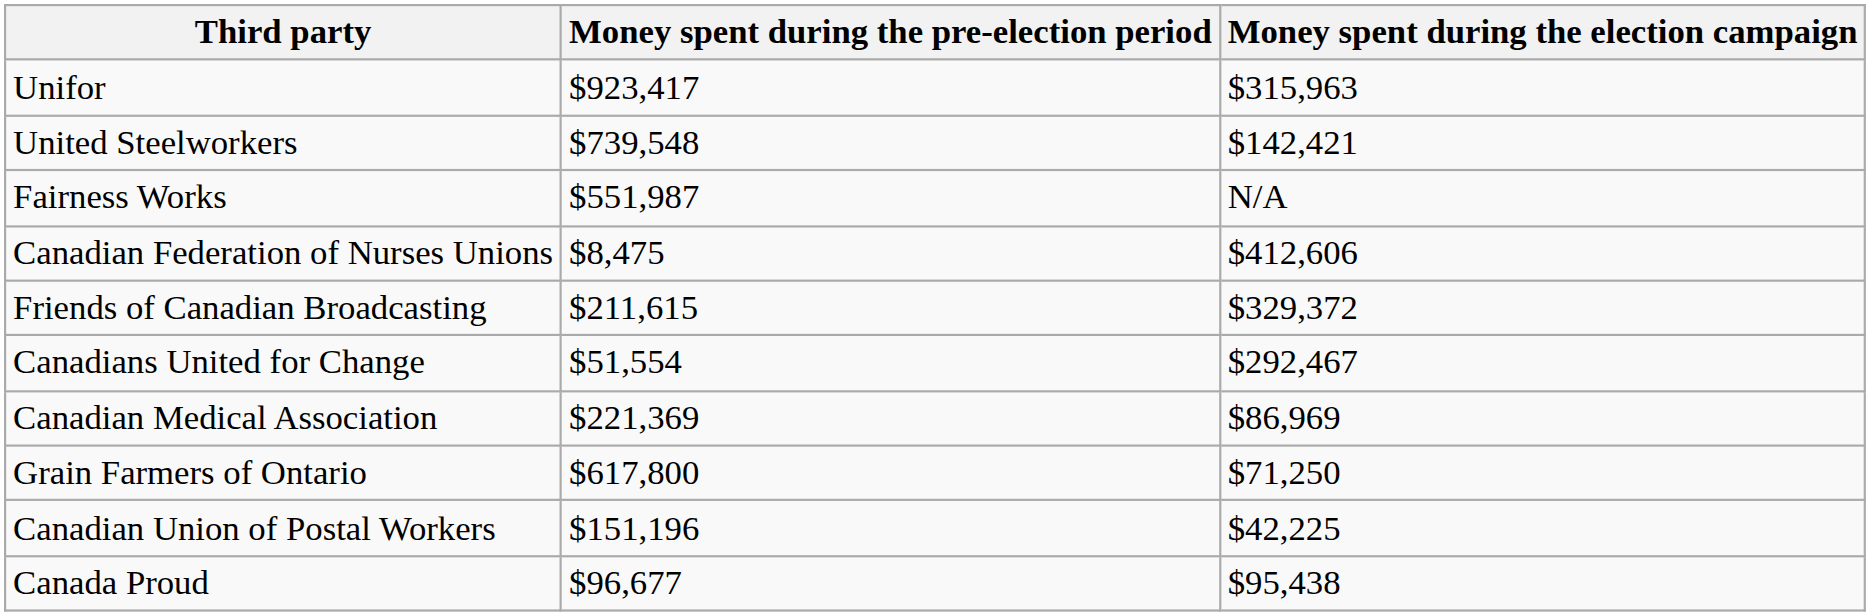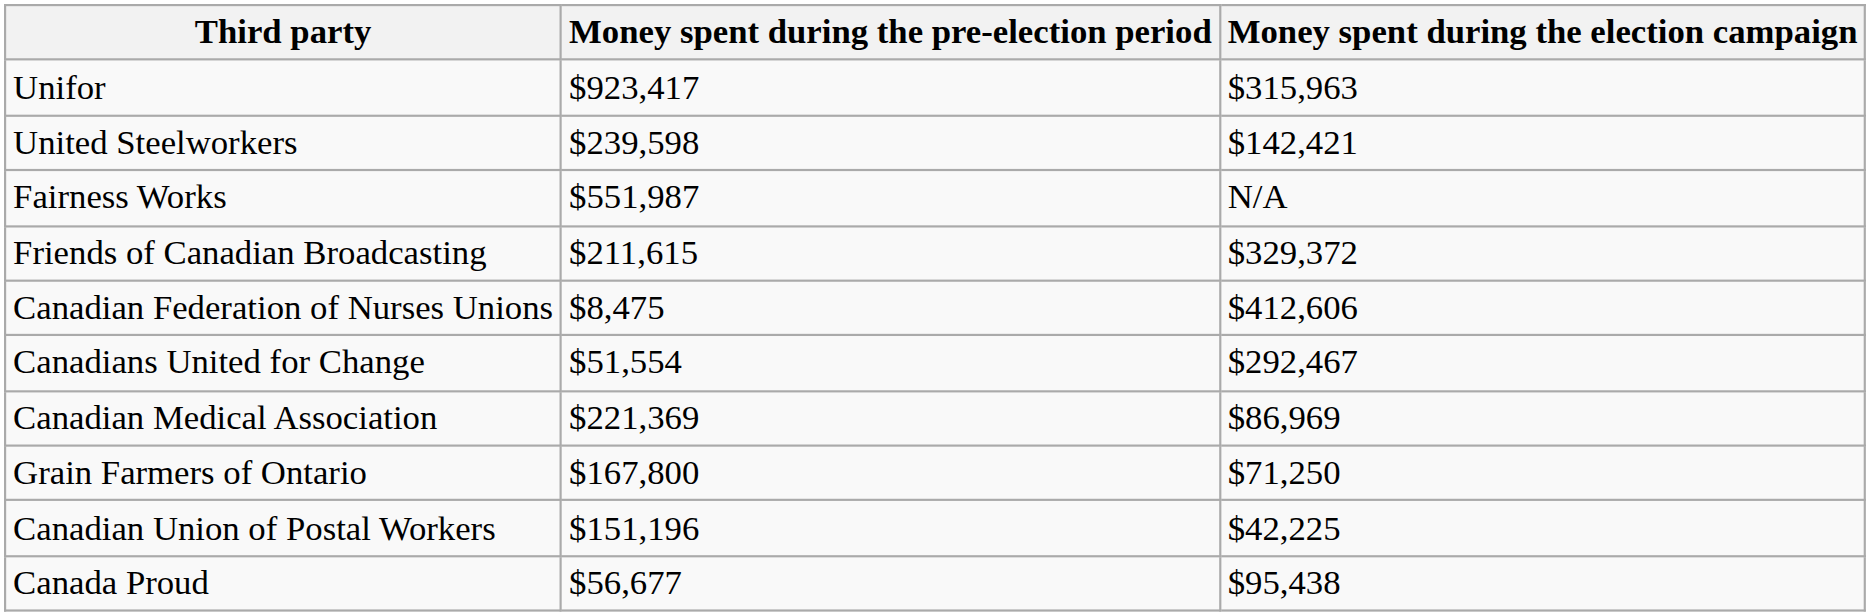 <table class="wikitable">
 <tr>
 <th>Third party</th>
 <th>Money spent during the pre-election period</th>
 <th>Money spent during the election campaign</th>
 </tr>
 <tr>
 <td>Unifor</td>
 <td>$923,417</td>
 <td>$315,963</td>
 </tr>
 <tr>
 <td>United Steelworkers</td>
-<td>$739,548</td>
+<td>$239,598</td>
 <td>$142,421</td>
 </tr>
 <tr>
 <td>Fairness Works</td>
 <td>$551,987</td>
 <td>N/A</td>
 </tr>
 <tr>
+<td>Friends of Canadian Broadcasting</td>
+<td>$211,615</td>
+<td>$329,372</td>
+</tr>
+<tr>
 <td>Canadian Federation of Nurses Unions</td>
 <td>$8,475</td>
 <td>$412,606</td>
-</tr>
-<tr>
-<td>Friends of Canadian Broadcasting</td>
-<td>$211,615</td>
-<td>$329,372</td>
 </tr>
 <tr>
 <td>Canadians United for Change</td>
 <td>$51,554</td>
 <td>$292,467</td>
 </tr>
 <tr>
 <td>Canadian Medical Association</td>
 <td>$221,369</td>
 <td>$86,969</td>
 </tr>
 <tr>
 <td>Grain Farmers of Ontario</td>
-<td>$617,800</td>
+<td>$167,800</td>
 <td>$71,250</td>
 </tr>
 <tr>
 <td>Canadian Union of Postal Workers</td>
 <td>$151,196</td>
 <td>$42,225</td>
 </tr>
 <tr>
 <td>Canada Proud</td>
-<td>$96,677</td>
+<td>$56,677</td>
 <td>$95,438</td>
 </tr>
 </table>
